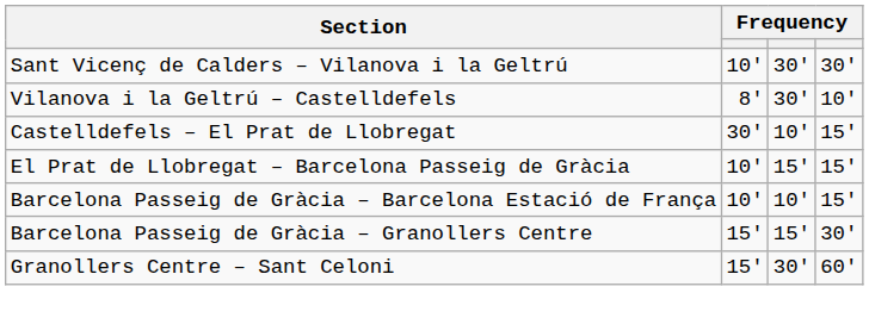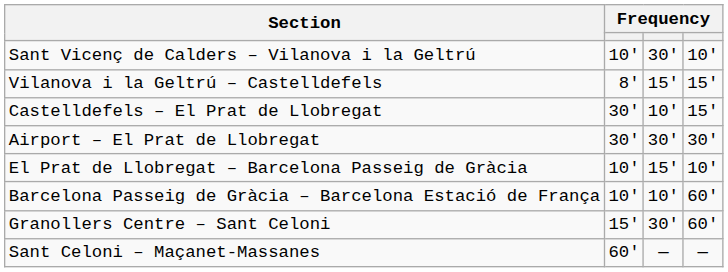 <table class="wikitable sortable">
 <tr>
 <th rowspan=2>Section</th>
 <th colspan=3>Frequency</th>
 </tr>
 <tr>
 <th data-sort-type="number"></th>
 <th data-sort-type="number"></th>
 <th data-sort-type="number"></th>
 </tr>
 <tr>
 <td>Sant Vicenç de Calders – Vilanova i la Geltrú</td>
 <td align=right>10′</td>
 <td align=right>30′</td>
-<td align=right>30′</td>
+<td align=right>10′</td>
 </tr>
 <tr>
 <td>Vilanova i la Geltrú – Castelldefels</td>
 <td align=right>8′</td>
-<td align=right>30′</td>
-<td align=right>10′</td>
+<td align=right>15′</td>
+<td align=right>15′</td>
 </tr>
 <tr>
 <td>Castelldefels – El Prat de Llobregat</td>
 <td align=right>30′</td>
 <td align=right>10′</td>
 <td align=right>15′</td>
 </tr>
 <tr>
+<td>Airport – El Prat de Llobregat</td>
+<td align=right>30′</td>
+<td align=right>30′</td>
+<td align=right>30′</td>
+</tr>
+<tr>
 <td>El Prat de Llobregat – Barcelona Passeig de Gràcia</td>
 <td align=right>10′</td>
 <td align=right>15′</td>
-<td align=right>15′</td>
+<td align=right>10′</td>
 </tr>
 <tr>
 <td>Barcelona Passeig de Gràcia – Barcelona Estació de França</td>
 <td align=right>10′</td>
 <td align=right>10′</td>
-<td align=right>15′</td>
-</tr>
-<tr>
-<td>Barcelona Passeig de Gràcia – Granollers Centre</td>
-<td align=right>15′</td>
-<td align=right>15′</td>
-<td align=right>30′</td>
+<td align=right>60′</td>
 </tr>
 <tr>
 <td>Granollers Centre – Sant Celoni</td>
 <td align=right>15′</td>
 <td align=right>30′</td>
 <td align=right>60′</td>
 </tr>
+<tr>
+<td>Sant Celoni – Maçanet-Massanes</td>
+<td align=right>60′</td>
+<td align=center>—</td>
+<td align=center>—</td>
+</tr>
 </table>
